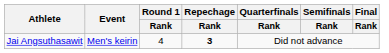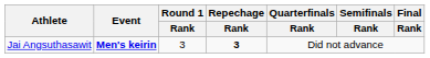 <table class=wikitable style=font-size:90%;text-align:center>
 <tr>
 <th rowspan=2>Athlete</th>
 <th rowspan=2>Event</th>
 <th>Round 1</th>
 <th>Repechage</th>
 <th>Quarterfinals</th>
 <th>Semifinals</th>
 <th>Final</th>
 </tr>
 <tr style=font-size:95%>
 <th>Rank</th>
 <th>Rank</th>
 <th>Rank</th>
 <th>Rank</th>
 <th>Rank</th>
 </tr>
 <tr>
 <td align=left><a href='#'>Jai Angsuthasawit</a></td>
-<td align=left><a href='#'>Men's keirin</a></td>
-<td>4</td>
+<td align=left><strong><a href='#'>Men's keirin</a></strong></td>
+<td>3</td>
 <td><strong>3</strong></td>
 <td colspan="3">Did not advance</td>
 </tr>
 </table>
